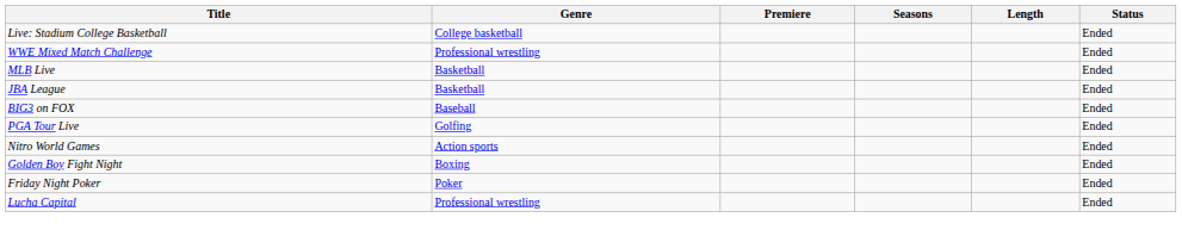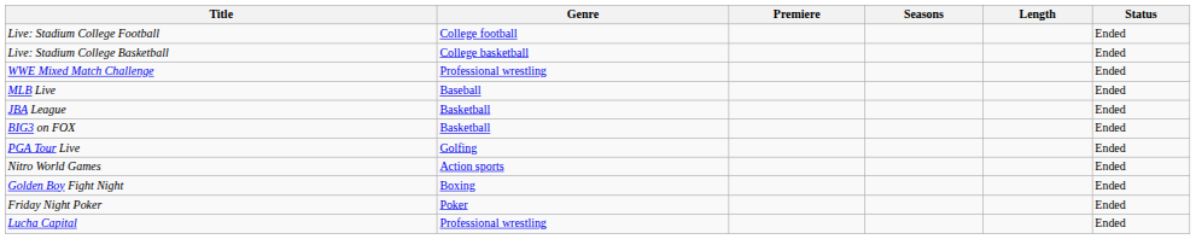 <table class="wikitable sortable" style="width:100%">
 <tr>
 <th>Title</th>
 <th>Genre</th>
 <th>Premiere</th>
 <th>Seasons</th>
 <th>Length</th>
 <th>Status</th>
+</tr>
+<tr>
+<td><em>Live: Stadium College Football</em></td>
+<td><a href='#'>College football</a></td>
+<td></td>
+<td></td>
+<td></td>
+<td>Ended</td>
 </tr>
 <tr>
 <td><em>Live: Stadium College Basketball</em></td>
 <td><a href='#'>College basketball</a></td>
 <td></td>
 <td></td>
 <td></td>
 <td>Ended</td>
 </tr>
 <tr>
 <td><em><a href='#'>WWE Mixed Match Challenge</a></em></td>
 <td><a href='#'>Professional wrestling</a></td>
 <td></td>
 <td></td>
 <td></td>
 <td>Ended</td>
 </tr>
 <tr>
 <td><em><a href='#'>MLB</a> Live</em></td>
-<td><a href='#'>Basketball</a></td>
+<td><a href='#'>Baseball</a></td>
 <td></td>
 <td></td>
 <td></td>
 <td>Ended</td>
 </tr>
 <tr>
 <td><em><a href='#'>JBA</a> League</em></td>
 <td><a href='#'>Basketball</a></td>
 <td></td>
 <td></td>
 <td></td>
 <td>Ended</td>
 </tr>
 <tr>
 <td><em><a href='#'>BIG3</a> on FOX</em></td>
-<td><a href='#'>Baseball</a></td>
+<td><a href='#'>Basketball</a></td>
 <td></td>
 <td></td>
 <td></td>
 <td>Ended</td>
 </tr>
 <tr>
 <td><em><a href='#'>PGA Tour</a> Live</em></td>
 <td><a href='#'>Golfing</a></td>
 <td></td>
 <td></td>
 <td></td>
 <td>Ended</td>
 </tr>
 <tr>
 <td><em>Nitro World Games</em></td>
 <td><a href='#'>Action sports</a></td>
 <td></td>
 <td></td>
 <td></td>
 <td>Ended</td>
 </tr>
 <tr>
 <td><em><a href='#'>Golden Boy</a> Fight Night</em></td>
 <td><a href='#'>Boxing</a></td>
 <td></td>
 <td></td>
 <td></td>
 <td>Ended</td>
 </tr>
 <tr>
 <td><em>Friday Night Poker</em></td>
 <td><a href='#'>Poker</a></td>
 <td></td>
 <td></td>
 <td></td>
 <td>Ended</td>
 </tr>
 <tr>
 <td><em><a href='#'>Lucha Capital</a></em></td>
 <td><a href='#'>Professional wrestling</a></td>
 <td></td>
 <td></td>
 <td></td>
 <td>Ended</td>
 </tr>
 </table>
